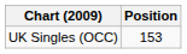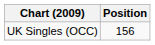 <table class="wikitable">
 <tr>
 <th>Chart (2009)</th>
 <th>Position</th>
 </tr>
 <tr>
 <td>UK Singles (OCC)</td>
-<td style="text-align:center;">153</td>
+<td style="text-align:center;">156</td>
 </tr>
 </table>
